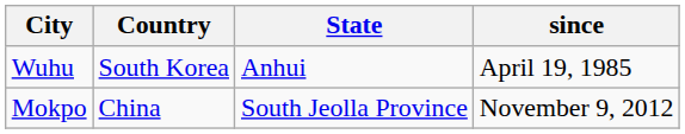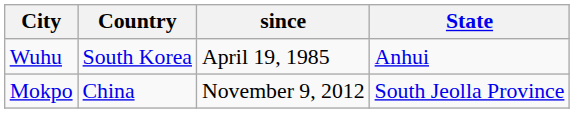 <table class="wikitable">
 <tr>
 <th>City</th>
 <th>Country</th>
+<th>since</th>
 <th><a href='#'>State</a></th>
-<th>since</th>
 </tr>
 <tr>
 <td><a href='#'>Wuhu</a></td>
 <td><a href='#'>South Korea</a></td>
+<td>April 19, 1985</td>
 <td><a href='#'>Anhui</a></td>
-<td>April 19, 1985</td>
 </tr>
 <tr>
 <td><a href='#'>Mokpo</a></td>
 <td><a href='#'>China</a></td>
+<td>November 9, 2012</td>
 <td><a href='#'>South Jeolla Province</a></td>
-<td>November 9, 2012</td>
 </tr>
 </table>
